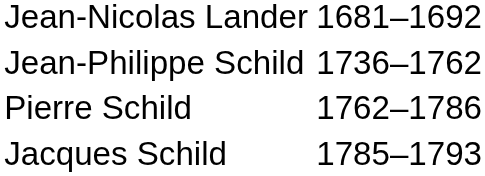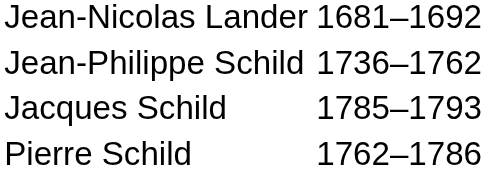 <table>
 <tr>
 <td>Jean-Nicolas Lander</td>
 <td>1681–1692</td>
 </tr>
 <tr>
 <td>Jean-Philippe Schild</td>
 <td>1736–1762</td>
 </tr>
 <tr>
+<td>Jacques Schild</td>
+<td>1785–1793</td>
+</tr>
+<tr>
 <td>Pierre Schild</td>
 <td>1762–1786</td>
 </tr>
-<tr>
-<td>Jacques Schild</td>
-<td>1785–1793</td>
-</tr>
 </table>
